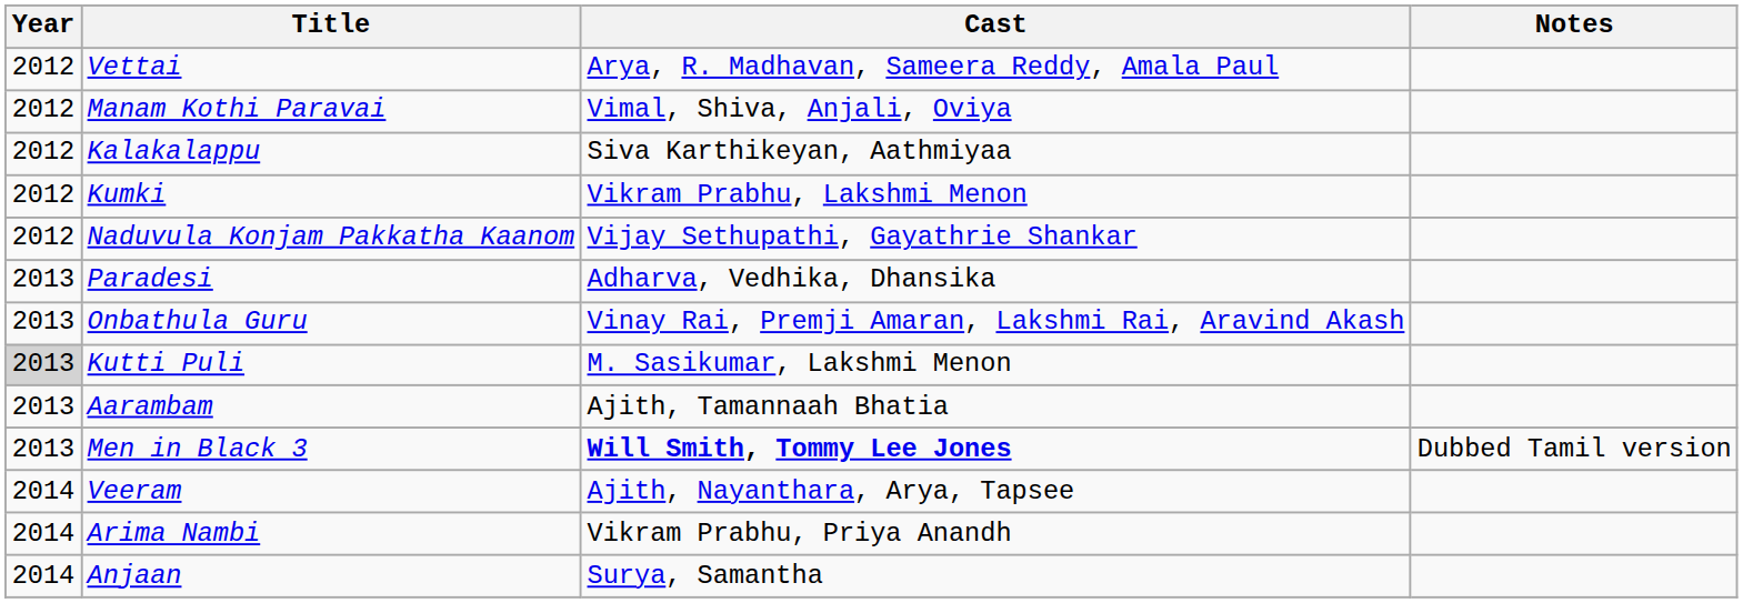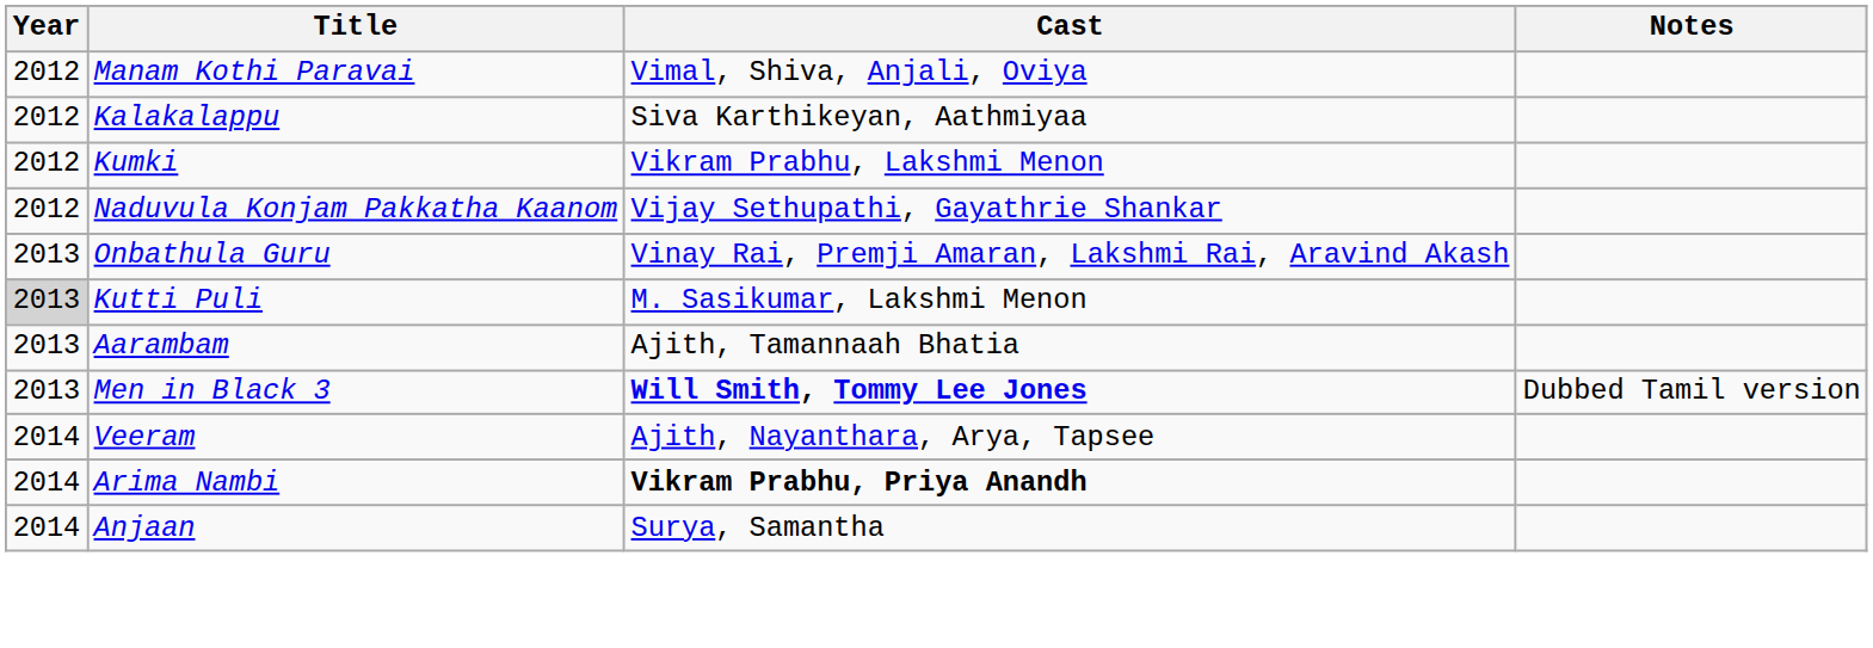 <table class="wikitable" style="font-size: 95%;">
 <tr>
 <th>Year</th>
 <th>Title</th>
 <th>Cast</th>
 <th>Notes</th>
-</tr>
-<tr>
-<td>2012</td>
-<td><em><a href='#'>Vettai</a></em></td>
-<td><a href='#'>Arya</a>, <a href='#'>R. Madhavan</a>, <a href='#'>Sameera Reddy</a>, <a href='#'>Amala Paul</a></td>
-<td></td>
 </tr>
 <tr>
 <td>2012</td>
 <td><em><a href='#'>Manam Kothi Paravai</a></em></td>
 <td><a href='#'>Vimal</a>, Shiva, <a href='#'>Anjali</a>, <a href='#'>Oviya</a></td>
 <td></td>
 </tr>
 <tr>
 <td>2012</td>
 <td><em><a href='#'>Kalakalappu</a></em></td>
 <td>Siva Karthikeyan, Aathmiyaa</td>
 <td></td>
 </tr>
 <tr>
 <td>2012</td>
 <td><em><a href='#'>Kumki</a></em></td>
 <td><a href='#'>Vikram Prabhu</a>, <a href='#'>Lakshmi Menon</a></td>
 <td></td>
 </tr>
 <tr>
 <td>2012</td>
 <td><em><a href='#'>Naduvula Konjam Pakkatha Kaanom</a></em></td>
 <td><a href='#'>Vijay Sethupathi</a>, <a href='#'>Gayathrie Shankar</a></td>
-<td></td>
-</tr>
-<tr>
-<td>2013</td>
-<td><em><a href='#'>Paradesi</a></em></td>
-<td><a href='#'>Adharva</a>, Vedhika, Dhansika</td>
 <td></td>
 </tr>
 <tr>
 <td>2013</td>
 <td><em><a href='#'>Onbathula Guru</a></em></td>
 <td><a href='#'>Vinay Rai</a>, <a href='#'>Premji Amaran</a>, <a href='#'>Lakshmi Rai</a>, <a href='#'>Aravind Akash</a></td>
 <td></td>
 </tr>
 <tr>
 <td style="background: lightgrey;">2013</td>
 <td><em><a href='#'>Kutti Puli</a></em></td>
 <td><a href='#'>M. Sasikumar</a>, Lakshmi Menon</td>
 <td></td>
 </tr>
 <tr>
 <td>2013</td>
 <td><em><a href='#'>Aarambam</a></em></td>
 <td>Ajith, Tamannaah Bhatia</td>
 <td></td>
 </tr>
 <tr>
 <td>2013</td>
 <td><em><a href='#'>Men in Black 3</a></em></td>
 <td><strong><a href='#'>Will Smith</a>, <a href='#'>Tommy Lee Jones</a></strong></td>
 <td>Dubbed Tamil version</td>
 </tr>
 <tr>
 <td>2014</td>
 <td><em><a href='#'>Veeram</a></em></td>
 <td><a href='#'>Ajith</a>, <a href='#'>Nayanthara</a>, Arya, Tapsee</td>
 <td></td>
 </tr>
 <tr>
 <td>2014</td>
 <td><em><a href='#'>Arima Nambi</a></em></td>
-<td>Vikram Prabhu, Priya Anandh</td>
+<td><strong>Vikram Prabhu, Priya Anandh</strong></td>
 <td></td>
 </tr>
 <tr>
 <td>2014</td>
 <td><em><a href='#'>Anjaan</a></em></td>
 <td><a href='#'>Surya</a>, Samantha</td>
 <td></td>
 </tr>
 </table>
